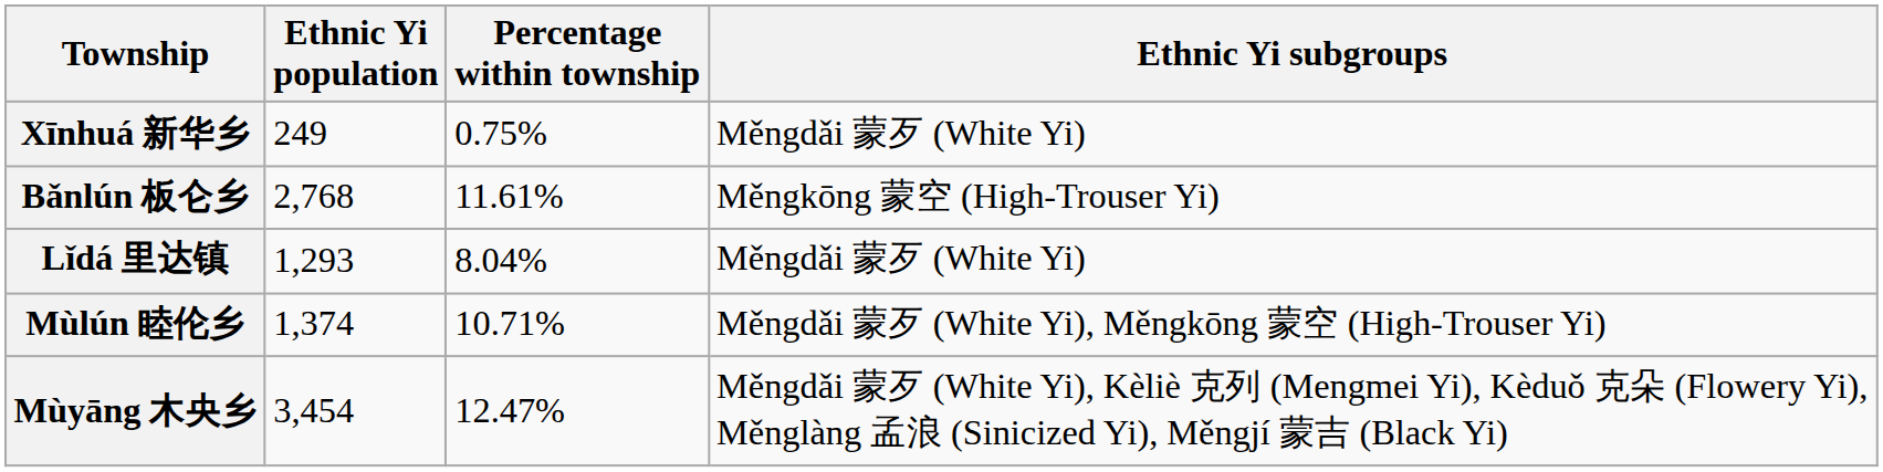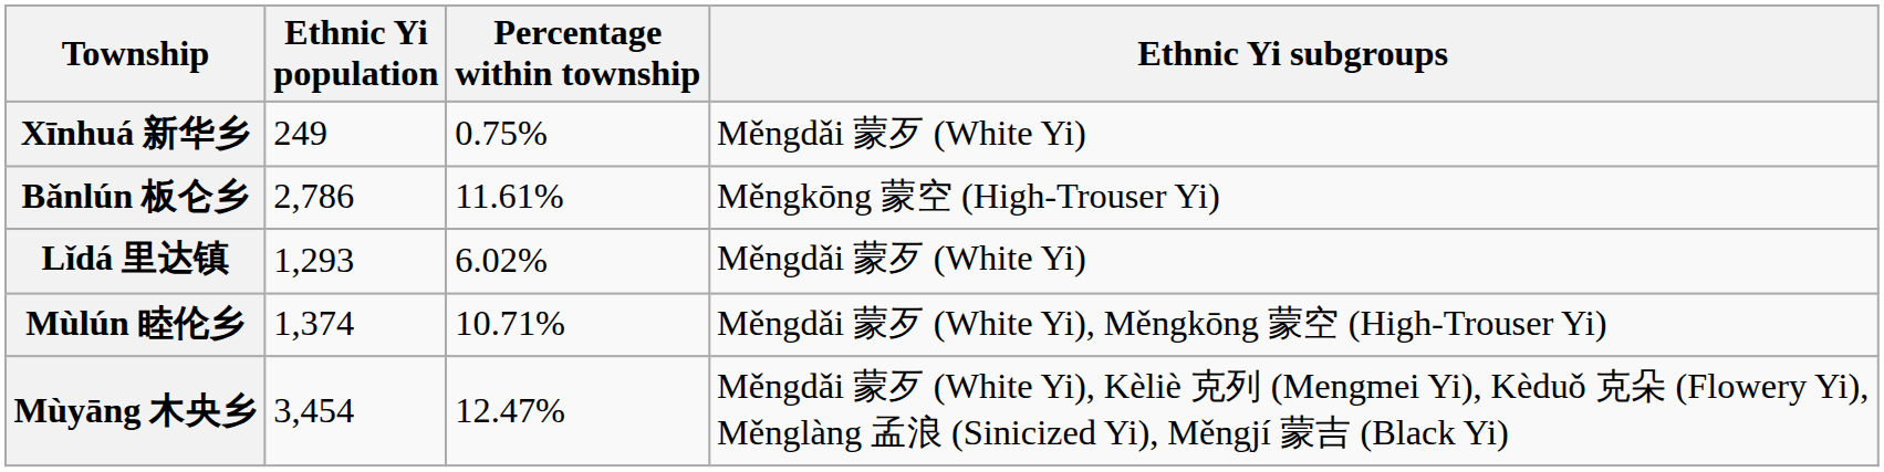 <table class="wikitable">
 <tr>
 <th c=01>Township</th>
 <th c=02>Ethnic Yi <br>population</th>
 <th c=03>Percentage <br>within township</th>
 <th c=04>Ethnic Yi subgroups</th>
 </tr>
 <tr>
 <th c=01>Xīnhuá 新华乡</th>
 <td c=02>249</td>
 <td c=03>0.75%</td>
 <td c=04>Měngdǎi 蒙歹 (White Yi)</td>
 </tr>
 <tr>
 <th c=01>Bǎnlún 板仑乡</th>
-<td c=02>2,768</td>
+<td c=02>2,786</td>
 <td c=03>11.61%</td>
 <td c=04>Měngkōng 蒙空 (High-Trouser Yi)</td>
 </tr>
 <tr>
 <th c=01>Lǐdá 里达镇</th>
 <td c=02>1,293</td>
-<td c=03>8.04%</td>
+<td c=03>6.02%</td>
 <td c=04>Měngdǎi 蒙歹 (White Yi)</td>
 </tr>
 <tr>
 <th c=01>Mùlún 睦伦乡</th>
 <td c=02>1,374</td>
 <td c=03>10.71%</td>
 <td c=04>Měngdǎi 蒙歹 (White Yi), Měngkōng 蒙空 (High-Trouser Yi)</td>
 </tr>
 <tr>
 <th c=01>Mùyāng 木央乡</th>
 <td c=02>3,454</td>
 <td c=03>12.47%</td>
 <td c=04>Měngdǎi 蒙歹 (White Yi), Kèliè 克列 (Mengmei Yi), Kèduǒ 克朵 (Flowery Yi), <br>Měnglàng 孟浪 (Sinicized Yi), Měngjí 蒙吉 (Black Yi)</td>
 </tr>
 </table>
